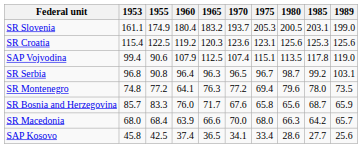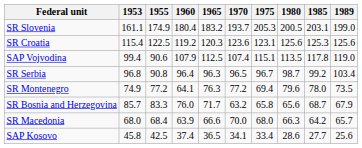 <table class="wikitable sortable" style="text-align: center;">
 <tr align=center valign=middle>
 <th class="unsortable">Federal unit</th>
 <th>1953</th>
 <th>1955</th>
 <th>1960</th>
 <th>1965</th>
 <th>1970</th>
 <th>1975</th>
 <th>1980</th>
 <th>1985</th>
 <th>1989</th>
 </tr>
 <tr>
 <td align="left"><a href='#'>SR Slovenia</a></td>
 <td>161.1</td>
 <td>174.9</td>
 <td>180.4</td>
 <td>183.2</td>
 <td>193.7</td>
 <td>205.3</td>
 <td>200.5</td>
 <td>203.1</td>
 <td>199.0</td>
 </tr>
 <tr>
 <td align="left"><a href='#'>SR Croatia</a></td>
 <td>115.4</td>
 <td>122.5</td>
 <td>119.2</td>
 <td>120.3</td>
 <td>123.6</td>
 <td>123.1</td>
 <td>125.6</td>
 <td>125.3</td>
 <td>125.6</td>
 </tr>
 <tr>
 <td align="left"><a href='#'>SAP Vojvodina</a></td>
 <td>99.4</td>
 <td>90.6</td>
 <td>107.9</td>
 <td>112.5</td>
 <td>107.4</td>
 <td>115.1</td>
 <td>113.5</td>
 <td>117.8</td>
 <td>119.0</td>
 </tr>
 <tr>
 <td align="left"><a href='#'>SR Serbia</a></td>
 <td>96.8</td>
 <td>90.8</td>
 <td>96.4</td>
 <td>96.3</td>
 <td>96.5</td>
 <td>96.7</td>
 <td>98.7</td>
 <td>99.2</td>
-<td>103.1</td>
+<td>103.4</td>
 </tr>
 <tr>
 <td align="left"><a href='#'>SR Montenegro</a></td>
-<td>74.8</td>
+<td>74.9</td>
 <td>77.2</td>
 <td>64.1</td>
 <td>76.3</td>
 <td>77.2</td>
 <td>69.4</td>
 <td>79.6</td>
 <td>78.0</td>
 <td>73.5</td>
 </tr>
 <tr>
 <td align="left"><a href='#'>SR Bosnia and Herzegovina</a></td>
 <td>85.7</td>
 <td>83.3</td>
 <td>76.0</td>
 <td>71.7</td>
-<td>67.6</td>
+<td>63.2</td>
 <td>65.8</td>
 <td>65.6</td>
 <td>68.7</td>
-<td>65.9</td>
+<td>67.9</td>
 </tr>
 <tr>
 <td align="left"><a href='#'>SR Macedonia</a></td>
 <td>68.0</td>
 <td>68.4</td>
 <td>63.9</td>
 <td>66.6</td>
 <td>70.0</td>
 <td>68.0</td>
 <td>66.3</td>
 <td>64.2</td>
 <td>65.7</td>
 </tr>
 <tr>
 <td align="left"><a href='#'>SAP Kosovo</a></td>
 <td>45.8</td>
 <td>42.5</td>
 <td>37.4</td>
 <td>36.5</td>
 <td>34.1</td>
 <td>33.4</td>
 <td>28.6</td>
 <td>27.7</td>
 <td>25.6</td>
 </tr>
 </table>
